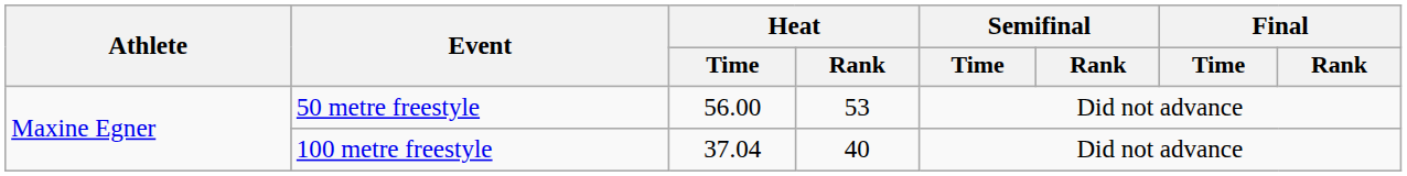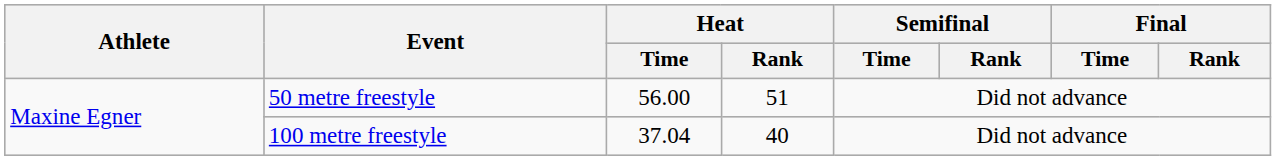 <table class="wikitable" style="text-align:center; font-size:90%; width:50%;">
 <tr>
 <th rowspan="2">Athlete</th>
 <th rowspan="2">Event</th>
 <th colspan="2">Heat</th>
 <th colspan="2">Semifinal</th>
 <th colspan="2">Final</th>
 </tr>
 <tr style="font-size:95%">
 <th>Time</th>
 <th>Rank</th>
 <th>Time</th>
 <th>Rank</th>
 <th>Time</th>
 <th>Rank</th>
 </tr>
 <tr>
 <td align=left rowspan=2><a href='#'>Maxine Egner</a></td>
 <td align=left><a href='#'>50 metre freestyle</a></td>
 <td>56.00</td>
-<td>53</td>
+<td>51</td>
 <td colspan=4>Did not advance</td>
 </tr>
 <tr>
 <td align=left><a href='#'>100 metre freestyle</a></td>
 <td>37.04</td>
 <td>40</td>
 <td colspan=4>Did not advance</td>
 </tr>
 </table>
